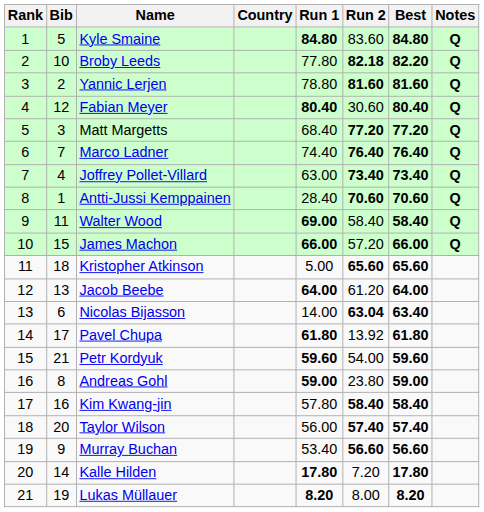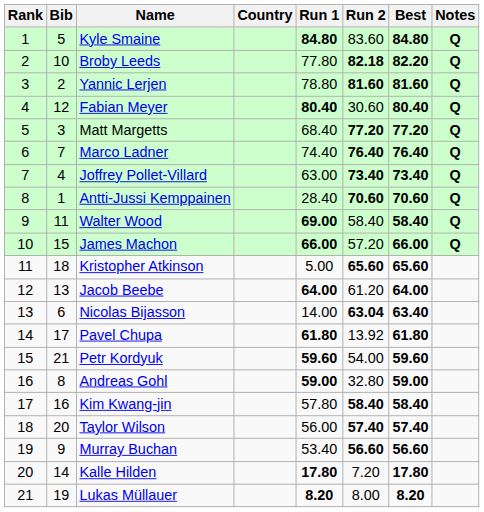 <table class="wikitable sortable" style="text-align:center">
 <tr>
 <th>Rank</th>
 <th>Bib</th>
 <th>Name</th>
 <th>Country</th>
 <th>Run 1</th>
 <th>Run 2</th>
 <th>Best</th>
 <th>Notes</th>
 </tr>
 <tr bgcolor="#ccffcc">
 <td>1</td>
 <td>5</td>
 <td align=left><a href='#'>Kyle Smaine</a></td>
 <td align=left></td>
 <td><strong>84.80</strong></td>
 <td>83.60</td>
 <td><strong>84.80</strong></td>
 <td><strong>Q</strong></td>
 </tr>
 <tr bgcolor="#ccffcc">
 <td>2</td>
 <td>10</td>
 <td align=left><a href='#'>Broby Leeds</a></td>
 <td align="left"></td>
 <td>77.80</td>
 <td><strong>82.18</strong></td>
 <td><strong>82.20</strong></td>
 <td><strong>Q</strong></td>
 </tr>
 <tr bgcolor="#ccffcc">
 <td>3</td>
 <td>2</td>
 <td align=left><a href='#'>Yannic Lerjen</a></td>
 <td align=left></td>
 <td>78.80</td>
 <td><strong>81.60</strong></td>
 <td><strong>81.60</strong></td>
 <td><strong>Q</strong></td>
 </tr>
 <tr bgcolor="#ccffcc">
 <td>4</td>
 <td>12</td>
 <td align=left><a href='#'>Fabian Meyer</a></td>
 <td align="left"></td>
 <td><strong>80.40</strong></td>
 <td>30.60</td>
 <td><strong>80.40</strong></td>
 <td><strong>Q</strong></td>
 </tr>
 <tr bgcolor="#ccffcc">
 <td>5</td>
 <td>3</td>
 <td align=left>Matt Margetts</td>
 <td align=left></td>
 <td>68.40</td>
 <td><strong>77.20</strong></td>
 <td><strong>77.20</strong></td>
 <td><strong>Q</strong></td>
 </tr>
 <tr bgcolor="#ccffcc">
 <td>6</td>
 <td>7</td>
 <td align=left><a href='#'>Marco Ladner</a></td>
 <td align=left></td>
 <td>74.40</td>
 <td><strong>76.40</strong></td>
 <td><strong>76.40</strong></td>
 <td><strong>Q</strong></td>
 </tr>
 <tr bgcolor="#ccffcc">
 <td>7</td>
 <td>4</td>
 <td align=left><a href='#'>Joffrey Pollet-Villard</a></td>
 <td align=left></td>
 <td>63.00</td>
 <td><strong>73.40</strong></td>
 <td><strong>73.40</strong></td>
 <td><strong>Q</strong></td>
 </tr>
 <tr bgcolor="#ccffcc">
 <td>8</td>
 <td>1</td>
 <td align=left><a href='#'>Antti-Jussi Kemppainen</a></td>
 <td align=left></td>
 <td>28.40</td>
 <td><strong>70.60</strong></td>
 <td><strong>70.60</strong></td>
 <td><strong>Q</strong></td>
 </tr>
 <tr bgcolor="#ccffcc">
 <td>9</td>
 <td>11</td>
 <td align=left><a href='#'>Walter Wood</a></td>
 <td align=left></td>
 <td><strong>69.00</strong></td>
 <td>58.40</td>
 <td><strong>58.40</strong></td>
 <td><strong>Q</strong></td>
 </tr>
 <tr bgcolor="#ccffcc">
 <td>10</td>
 <td>15</td>
 <td align=left><a href='#'>James Machon</a></td>
 <td align=left></td>
 <td><strong>66.00</strong></td>
 <td>57.20</td>
 <td><strong>66.00</strong></td>
 <td><strong>Q</strong></td>
 </tr>
 <tr>
 <td>11</td>
 <td>18</td>
 <td align=left><a href='#'>Kristopher Atkinson</a></td>
 <td align="left"></td>
 <td>5.00</td>
 <td><strong>65.60</strong></td>
 <td><strong>65.60</strong></td>
 <td></td>
 </tr>
 <tr>
 <td>12</td>
 <td>13</td>
 <td align=left><a href='#'>Jacob Beebe</a></td>
 <td align="left"></td>
 <td><strong>64.00</strong></td>
 <td>61.20</td>
 <td><strong>64.00</strong></td>
 <td></td>
 </tr>
 <tr>
 <td>13</td>
 <td>6</td>
 <td align=left><a href='#'>Nicolas Bijasson</a></td>
 <td align="left"></td>
 <td>14.00</td>
 <td><strong>63.04</strong></td>
 <td><strong>63.40</strong></td>
 <td></td>
 </tr>
 <tr>
 <td>14</td>
 <td>17</td>
 <td align=left><a href='#'>Pavel Chupa</a></td>
 <td align=left></td>
 <td><strong>61.80</strong></td>
 <td>13.92</td>
 <td><strong>61.80</strong></td>
 <td></td>
 </tr>
 <tr>
 <td>15</td>
 <td>21</td>
 <td align=left><a href='#'>Petr Kordyuk</a></td>
 <td align="left"></td>
 <td><strong>59.60</strong></td>
 <td>54.00</td>
 <td><strong>59.60</strong></td>
 <td></td>
 </tr>
 <tr>
 <td>16</td>
 <td>8</td>
 <td align=left><a href='#'>Andreas Gohl</a></td>
 <td align=left></td>
 <td><strong>59.00</strong></td>
-<td>23.80</td>
+<td>32.80</td>
 <td><strong>59.00</strong></td>
 <td></td>
 </tr>
 <tr>
 <td>17</td>
 <td>16</td>
 <td align=left><a href='#'>Kim Kwang-jin</a></td>
 <td align=left></td>
 <td>57.80</td>
 <td><strong>58.40</strong></td>
 <td><strong>58.40</strong></td>
 <td></td>
 </tr>
 <tr>
 <td>18</td>
 <td>20</td>
 <td align=left><a href='#'>Taylor Wilson</a></td>
 <td align="left"></td>
 <td>56.00</td>
 <td><strong>57.40</strong></td>
 <td><strong>57.40</strong></td>
 <td></td>
 </tr>
 <tr>
 <td>19</td>
 <td>9</td>
 <td align=left><a href='#'>Murray Buchan</a></td>
 <td align=left></td>
 <td>53.40</td>
 <td><strong>56.60</strong></td>
 <td><strong>56.60</strong></td>
 <td></td>
 </tr>
 <tr>
 <td>20</td>
 <td>14</td>
 <td align=left><a href='#'>Kalle Hilden</a></td>
 <td align="left"></td>
 <td><strong>17.80</strong></td>
 <td>7.20</td>
 <td><strong>17.80</strong></td>
 <td></td>
 </tr>
 <tr>
 <td>21</td>
 <td>19</td>
 <td align=left><a href='#'>Lukas Müllauer</a></td>
 <td align=left></td>
 <td><strong>8.20</strong></td>
 <td>8.00</td>
 <td><strong>8.20</strong></td>
 <td></td>
 </tr>
 </table>
